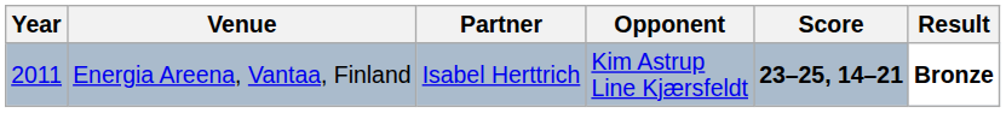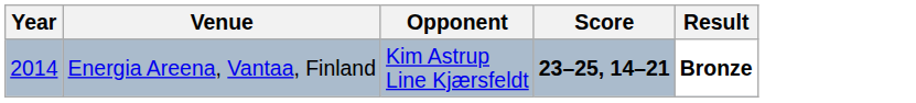 <table class="sortable wikitable" style="font-size: 90%;">
 <tr>
 <th>Year</th>
 <th>Venue</th>
-<th>Partner</th>
 <th>Opponent</th>
 <th>Score</th>
 <th>Result</th>
 </tr>
 <tr style="background:#AABBCC">
-<td align="center"><a href='#'>2011</a></td>
+<td align="center"><a href='#'>2014</a></td>
 <td align="left"><a href='#'>Energia Areena</a>, <a href='#'>Vantaa</a>, Finland</td>
-<td align="left"> <a href='#'>Isabel Herttrich</a></td>
 <td align="left"> <a href='#'>Kim Astrup</a><br> <a href='#'>Line Kjærsfeldt</a></td>
 <td align="left"><strong>23–25, 14–21</strong></td>
 <td style="text-align:left; background:white"> <strong>Bronze</strong></td>
 </tr>
 </table>
